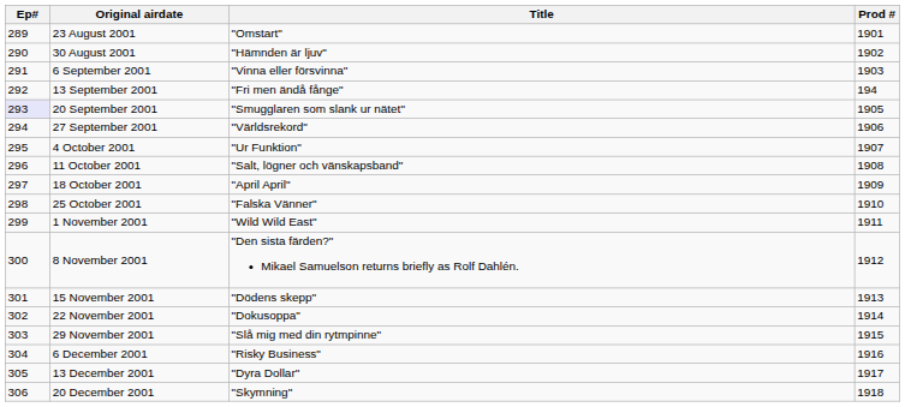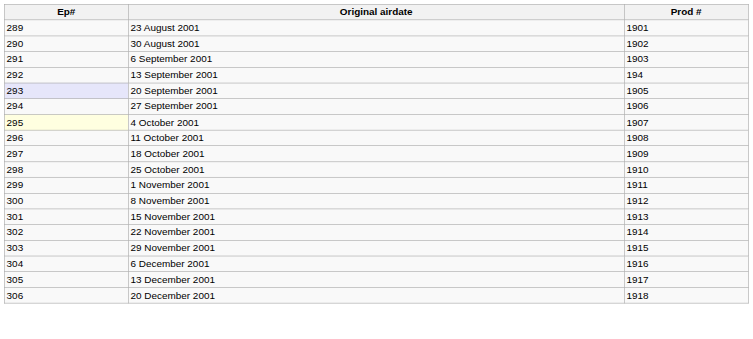 <table class="wikitable" width=95%>
 <tr>
 <th width=5%>Ep#</th>
 <th width=20%>Original airdate</th>
-<th>Title</th>
 <th width=5%>Prod #</th>
 </tr>
 <tr>
 <td>289</td>
 <td>23 August 2001</td>
-<td>"Omstart"</td>
 <td>1901</td>
 </tr>
 <tr>
 <td>290</td>
 <td>30 August 2001</td>
-<td>"Hämnden är ljuv"</td>
 <td>1902</td>
 </tr>
 <tr>
 <td>291</td>
 <td>6 September 2001</td>
-<td>"Vinna eller försvinna"</td>
 <td>1903</td>
 </tr>
 <tr>
 <td>292</td>
 <td>13 September 2001</td>
-<td>"Fri men ändå fånge"</td>
 <td>194</td>
 </tr>
 <tr>
 <td style="background: lavender;">293</td>
 <td>20 September 2001</td>
-<td>"Smugglaren som slank ur nätet"</td>
 <td>1905</td>
 </tr>
 <tr>
 <td>294</td>
 <td>27 September 2001</td>
-<td>"Världsrekord"</td>
 <td>1906</td>
 </tr>
 <tr>
-<td>295</td>
+<td style="background: lightyellow;">295</td>
 <td>4 October 2001</td>
-<td>"Ur Funktion"</td>
 <td>1907</td>
 </tr>
 <tr>
 <td>296</td>
 <td>11 October 2001</td>
-<td>"Salt, lögner och vänskapsband"</td>
 <td>1908</td>
 </tr>
 <tr>
 <td>297</td>
 <td>18 October 2001</td>
-<td>"April April"</td>
 <td>1909</td>
 </tr>
 <tr>
 <td>298</td>
 <td>25 October 2001</td>
-<td>"Falska Vänner"</td>
 <td>1910</td>
 </tr>
 <tr>
 <td>299</td>
 <td>1 November 2001</td>
-<td>"Wild Wild East"</td>
 <td>1911</td>
 </tr>
 <tr>
 <td>300</td>
 <td>8 November 2001</td>
-<td>"Den sista färden?"<br><ul><li>Mikael Samuelson returns briefly as Rolf Dahlén.</li></ul></td>
 <td>1912</td>
 </tr>
 <tr>
 <td>301</td>
 <td>15 November 2001</td>
-<td>"Dödens skepp"</td>
 <td>1913</td>
 </tr>
 <tr>
 <td>302</td>
 <td>22 November 2001</td>
-<td>"Dokusoppa"</td>
 <td>1914</td>
 </tr>
 <tr>
 <td>303</td>
 <td>29 November 2001</td>
-<td>"Slå mig med din rytmpinne"</td>
 <td>1915</td>
 </tr>
 <tr>
 <td>304</td>
 <td>6 December 2001</td>
-<td>"Risky Business"</td>
 <td>1916</td>
 </tr>
 <tr>
 <td>305</td>
 <td>13 December 2001</td>
-<td>"Dyra Dollar"</td>
 <td>1917</td>
 </tr>
 <tr>
 <td>306</td>
 <td>20 December 2001</td>
-<td>"Skymning"</td>
 <td>1918</td>
 </tr>
 </table>
